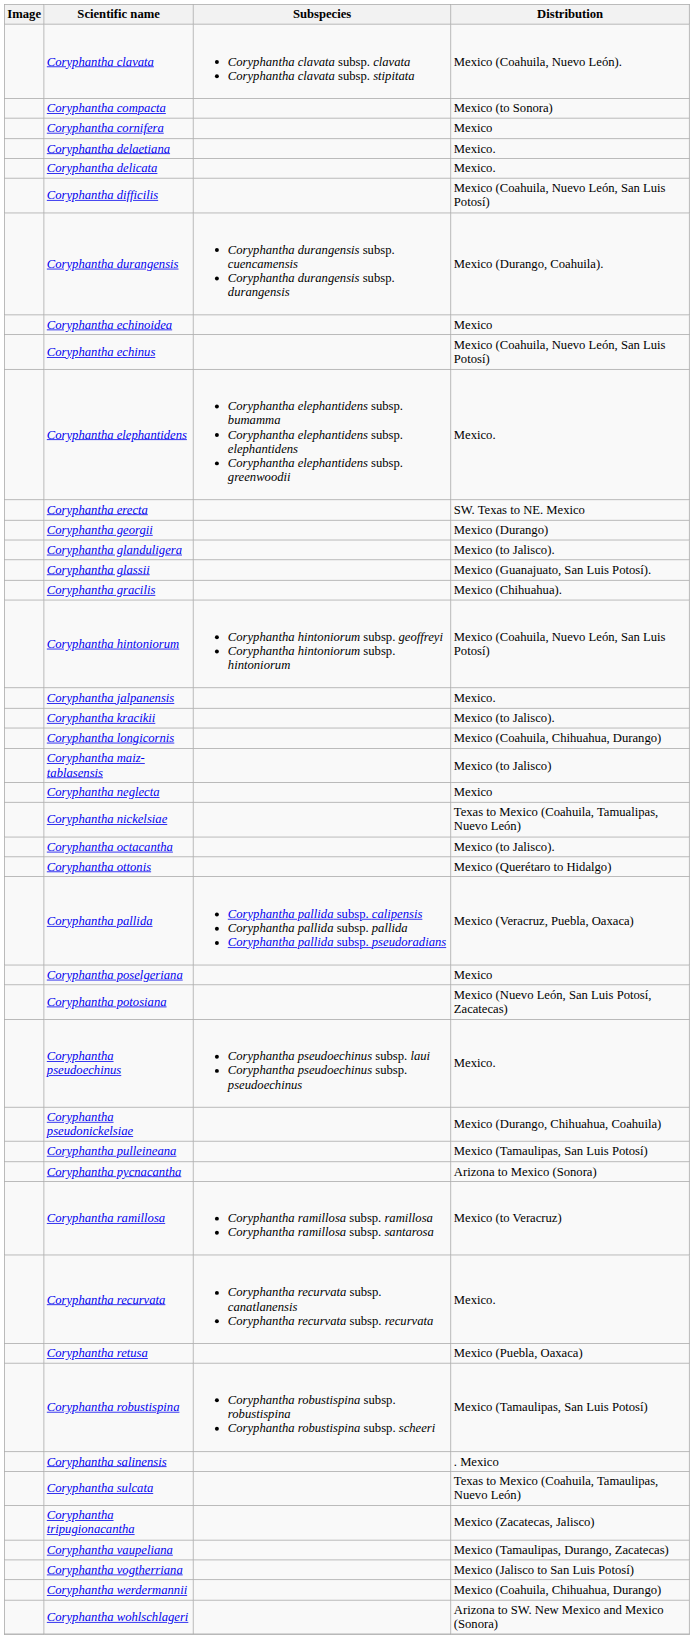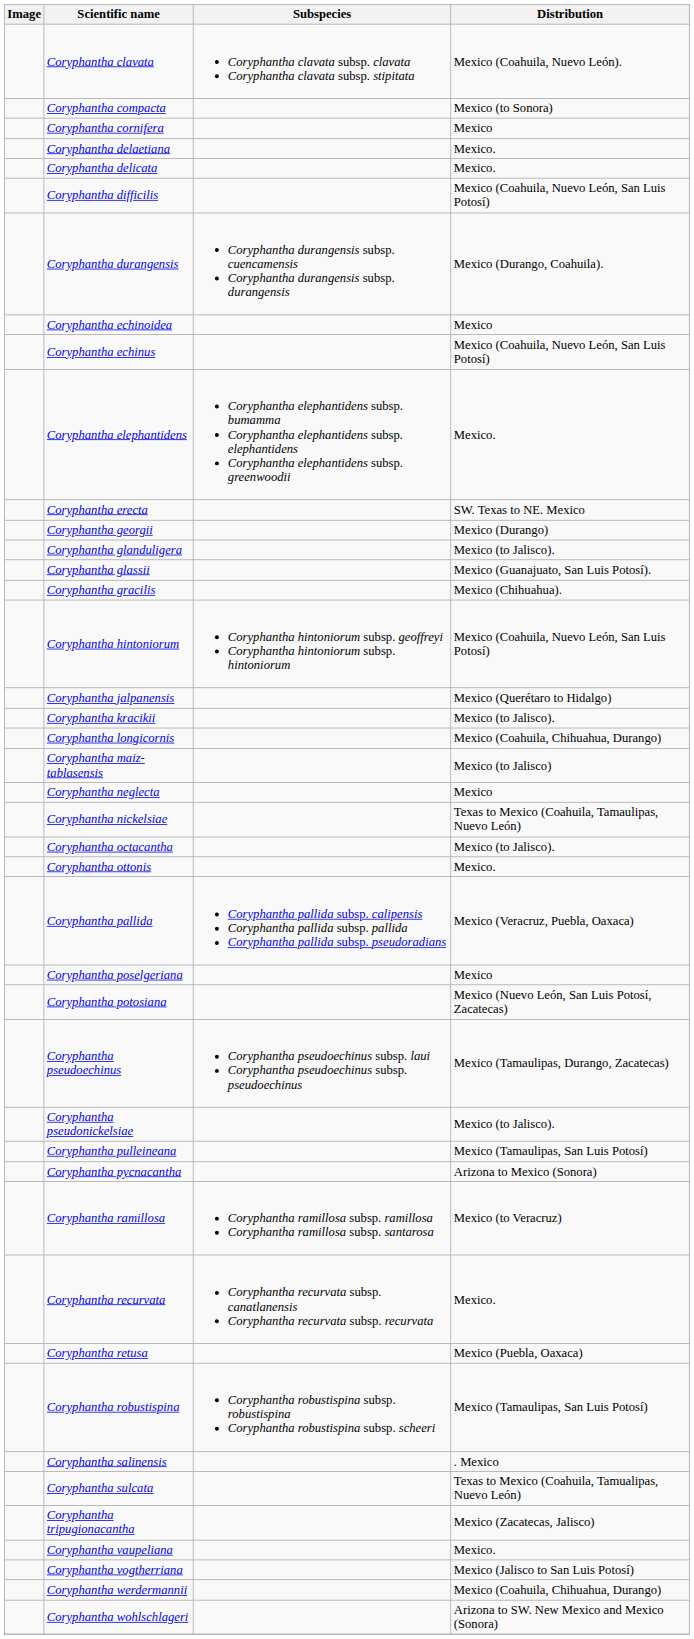 <table class="wikitable ">
 <tr>
 <th>Image</th>
 <th>Scientific name</th>
 <th>Subspecies</th>
 <th>Distribution</th>
 </tr>
 <tr>
 <td></td>
 <td><em><a href='#'>Coryphantha clavata</a></em> </td>
 <td><br><ul><li><em>Coryphantha clavata</em> subsp. <em>clavata</em></li><li><em>Coryphantha clavata</em> subsp. <em>stipitata</em> </li></ul></td>
 <td>Mexico (Coahuila, Nuevo León).</td>
 </tr>
 <tr>
 <td></td>
 <td><em><a href='#'>Coryphantha compacta</a></em> </td>
 <td></td>
 <td>Mexico (to Sonora)</td>
 </tr>
 <tr>
 <td></td>
 <td><em><a href='#'>Coryphantha cornifera</a></em> </td>
 <td></td>
 <td>Mexico</td>
 </tr>
 <tr>
 <td></td>
 <td><em><a href='#'>Coryphantha delaetiana</a></em> </td>
 <td></td>
 <td>Mexico.</td>
 </tr>
 <tr>
 <td></td>
 <td><em><a href='#'>Coryphantha delicata</a></em> </td>
 <td></td>
 <td>Mexico.</td>
 </tr>
 <tr>
 <td></td>
 <td><em><a href='#'>Coryphantha difficilis</a></em> </td>
 <td></td>
 <td>Mexico (Coahuila, Nuevo León, San Luis Potosí)</td>
 </tr>
 <tr>
 <td></td>
 <td><em><a href='#'>Coryphantha durangensis</a></em> </td>
 <td><br><ul><li><em>Coryphantha durangensis</em> subsp. <em>cuencamensis</em> </li><li><em>Coryphantha durangensis</em> subsp. <em>durangensis</em></li></ul></td>
 <td>Mexico (Durango, Coahuila).</td>
 </tr>
 <tr>
 <td></td>
 <td><em><a href='#'>Coryphantha echinoidea</a></em> </td>
 <td></td>
 <td>Mexico</td>
 </tr>
 <tr>
 <td></td>
 <td><em><a href='#'>Coryphantha echinus</a></em> </td>
 <td></td>
 <td>Mexico (Coahuila, Nuevo León, San Luis Potosí)</td>
 </tr>
 <tr>
 <td></td>
 <td><em><a href='#'>Coryphantha elephantidens</a></em> </td>
 <td><br><ul><li><em>Coryphantha elephantidens</em> subsp. <em>bumamma</em> </li><li><em>Coryphantha elephantidens</em> subsp. <em>elephantidens</em></li><li><em>Coryphantha elephantidens</em> subsp. <em>greenwoodii</em> </li></ul></td>
 <td>Mexico.</td>
 </tr>
 <tr>
 <td></td>
 <td><em><a href='#'>Coryphantha erecta</a></em> </td>
 <td></td>
 <td>SW. Texas to NE. Mexico</td>
 </tr>
 <tr>
 <td></td>
 <td><em><a href='#'>Coryphantha georgii</a></em> </td>
 <td></td>
 <td>Mexico (Durango)</td>
 </tr>
 <tr>
 <td></td>
 <td><em><a href='#'>Coryphantha glanduligera</a></em> </td>
 <td></td>
 <td>Mexico (to Jalisco).</td>
 </tr>
 <tr>
 <td></td>
 <td><em><a href='#'>Coryphantha glassii</a></em> </td>
 <td></td>
 <td>Mexico (Guanajuato, San Luis Potosí).</td>
 </tr>
 <tr>
 <td></td>
 <td><em><a href='#'>Coryphantha gracilis</a></em> </td>
 <td></td>
 <td>Mexico (Chihuahua).</td>
 </tr>
 <tr>
 <td></td>
 <td><em><a href='#'>Coryphantha hintoniorum</a></em> </td>
 <td><br><ul><li><em>Coryphantha hintoniorum</em> subsp. <em>geoffreyi</em> </li><li><em>Coryphantha hintoniorum</em> subsp. <em>hintoniorum</em></li></ul></td>
 <td>Mexico (Coahuila, Nuevo León, San Luis Potosí)</td>
 </tr>
 <tr>
 <td></td>
 <td><em><a href='#'>Coryphantha jalpanensis</a></em> </td>
 <td></td>
-<td>Mexico.</td>
+<td>Mexico (Querétaro to Hidalgo)</td>
 </tr>
 <tr>
 <td></td>
 <td><em><a href='#'>Coryphantha kracikii</a></em> </td>
 <td></td>
 <td>Mexico (to Jalisco).</td>
 </tr>
 <tr>
 <td></td>
 <td><em><a href='#'>Coryphantha longicornis</a></em> </td>
 <td></td>
 <td>Mexico (Coahuila, Chihuahua, Durango)</td>
 </tr>
 <tr>
 <td></td>
 <td><em><a href='#'>Coryphantha maiz-tablasensis</a></em> </td>
 <td></td>
 <td>Mexico (to Jalisco)</td>
 </tr>
 <tr>
 <td></td>
 <td><em><a href='#'>Coryphantha neglecta</a></em> </td>
 <td></td>
 <td>Mexico</td>
 </tr>
 <tr>
 <td></td>
 <td><em><a href='#'>Coryphantha nickelsiae</a></em> </td>
 <td></td>
-<td>Texas to Mexico (Coahuila, Tamualipas, Nuevo León)</td>
+<td>Texas to Mexico (Coahuila, Tamaulipas, Nuevo León)</td>
 </tr>
 <tr>
 <td></td>
 <td><em><a href='#'>Coryphantha octacantha</a></em> </td>
 <td></td>
 <td>Mexico (to Jalisco).</td>
 </tr>
 <tr>
 <td></td>
 <td><em><a href='#'>Coryphantha ottonis</a></em> </td>
 <td></td>
-<td>Mexico (Querétaro to Hidalgo)</td>
+<td>Mexico.</td>
 </tr>
 <tr>
 <td></td>
 <td><em><a href='#'>Coryphantha pallida</a></em> </td>
 <td><br><ul><li><a href='#'><em>Coryphantha pallida</em> subsp. <em>calipensis</em></a> </li><li><em>Coryphantha pallida</em> subsp. <em>pallida</em></li><li><a href='#'><em>Coryphantha pallida</em> subsp. <em>pseudoradians</em></a> </li></ul></td>
 <td>Mexico (Veracruz, Puebla, Oaxaca)</td>
 </tr>
 <tr>
 <td></td>
 <td><em><a href='#'>Coryphantha poselgeriana</a></em> </td>
 <td></td>
 <td>Mexico</td>
 </tr>
 <tr>
 <td></td>
 <td><em><a href='#'>Coryphantha potosiana</a></em> </td>
 <td></td>
 <td>Mexico (Nuevo León, San Luis Potosí, Zacatecas)</td>
 </tr>
 <tr>
 <td></td>
 <td><em><a href='#'>Coryphantha pseudoechinus</a></em> </td>
 <td><br><ul><li><em>Coryphantha pseudoechinus</em> subsp. <em>laui</em> </li><li><em>Coryphantha pseudoechinus</em> subsp. <em>pseudoechinus</em></li></ul></td>
-<td>Mexico.</td>
+<td>Mexico (Tamaulipas, Durango, Zacatecas)</td>
 </tr>
 <tr>
 <td></td>
 <td><em><a href='#'>Coryphantha pseudonickelsiae</a></em> </td>
 <td></td>
-<td>Mexico (Durango, Chihuahua, Coahuila)</td>
+<td>Mexico (to Jalisco).</td>
 </tr>
 <tr>
 <td></td>
 <td><em><a href='#'>Coryphantha pulleineana</a></em> </td>
 <td></td>
 <td>Mexico (Tamaulipas, San Luis Potosí)</td>
 </tr>
 <tr>
 <td></td>
 <td><em><a href='#'>Coryphantha pycnacantha</a></em> </td>
 <td></td>
 <td>Arizona to Mexico (Sonora)</td>
 </tr>
 <tr>
 <td></td>
 <td><em><a href='#'>Coryphantha ramillosa</a></em> </td>
 <td><br><ul><li><em>Coryphantha ramillosa</em> subsp. <em>ramillosa</em></li><li><em>Coryphantha ramillosa</em> subsp. <em>santarosa</em> </li></ul></td>
 <td>Mexico (to Veracruz)</td>
 </tr>
 <tr>
 <td></td>
 <td><em><a href='#'>Coryphantha recurvata</a></em> </td>
 <td><br><ul><li><em>Coryphantha recurvata</em> subsp. <em>canatlanensis</em> </li><li><em>Coryphantha recurvata</em> subsp. <em>recurvata</em></li></ul></td>
 <td>Mexico.</td>
 </tr>
 <tr>
 <td></td>
 <td><em><a href='#'>Coryphantha retusa</a></em> </td>
 <td></td>
 <td>Mexico (Puebla, Oaxaca)</td>
 </tr>
 <tr>
 <td></td>
 <td><em><a href='#'>Coryphantha robustispina</a></em> </td>
 <td><br><ul><li><em>Coryphantha robustispina</em> subsp. <em>robustispina</em></li><li><em>Coryphantha robustispina</em> subsp. <em>scheeri</em> </li></ul></td>
 <td>Mexico (Tamaulipas, San Luis Potosí)</td>
 </tr>
 <tr>
 <td></td>
 <td><em><a href='#'>Coryphantha salinensis</a></em> </td>
 <td></td>
 <td>. Mexico</td>
 </tr>
 <tr>
 <td></td>
 <td><em><a href='#'>Coryphantha sulcata</a></em> </td>
 <td></td>
-<td>Texas to Mexico (Coahuila, Tamaulipas, Nuevo León)</td>
+<td>Texas to Mexico (Coahuila, Tamualipas, Nuevo León)</td>
 </tr>
 <tr>
 <td></td>
 <td><em><a href='#'>Coryphantha tripugionacantha</a></em> </td>
 <td></td>
 <td>Mexico (Zacatecas, Jalisco)</td>
 </tr>
 <tr>
 <td></td>
 <td><em><a href='#'>Coryphantha vaupeliana</a></em> </td>
 <td></td>
-<td>Mexico (Tamaulipas, Durango, Zacatecas)</td>
+<td>Mexico.</td>
 </tr>
 <tr>
 <td></td>
 <td><em><a href='#'>Coryphantha vogtherriana</a></em> </td>
 <td></td>
 <td>Mexico (Jalisco to San Luis Potosí)</td>
 </tr>
 <tr>
 <td></td>
 <td><em><a href='#'>Coryphantha werdermannii</a></em> </td>
 <td></td>
 <td>Mexico (Coahuila, Chihuahua, Durango)</td>
 </tr>
 <tr>
 <td></td>
 <td><em><a href='#'>Coryphantha wohlschlageri</a></em> </td>
 <td></td>
 <td>Arizona to SW. New Mexico and Mexico (Sonora)</td>
 </tr>
 <tr>
 </tr>
 </table>
